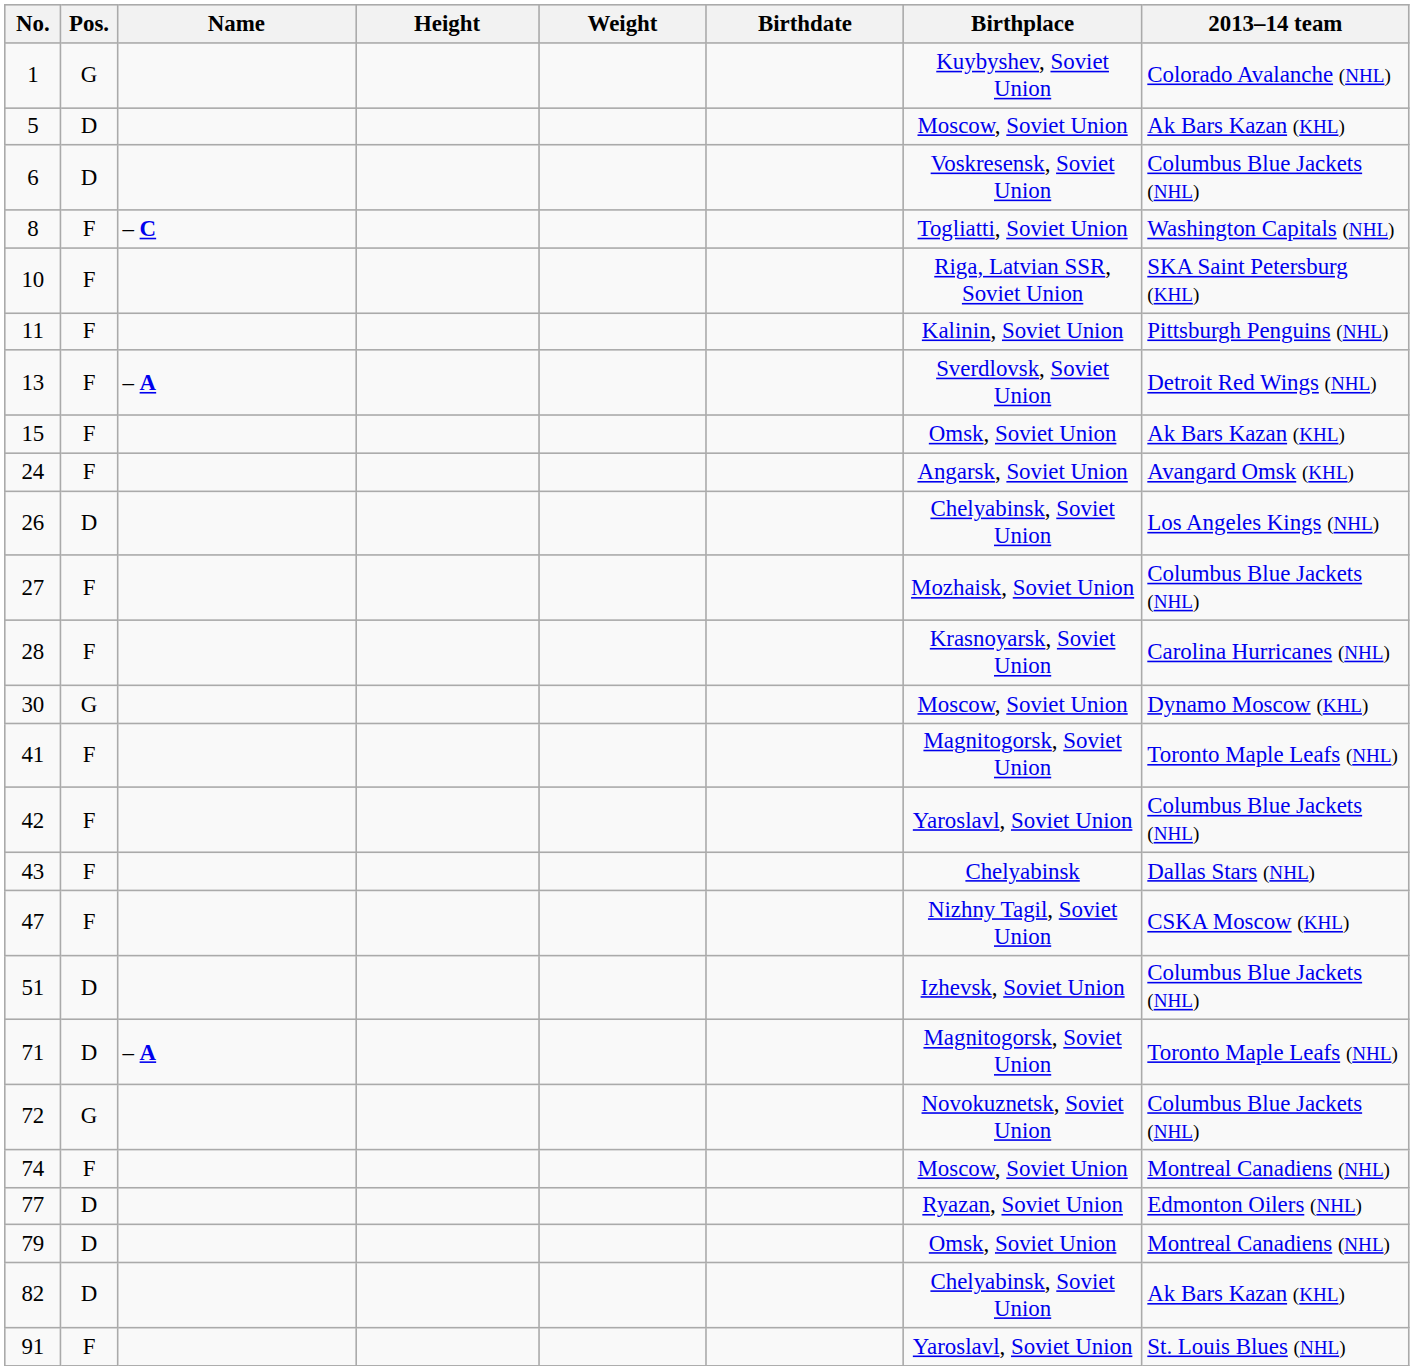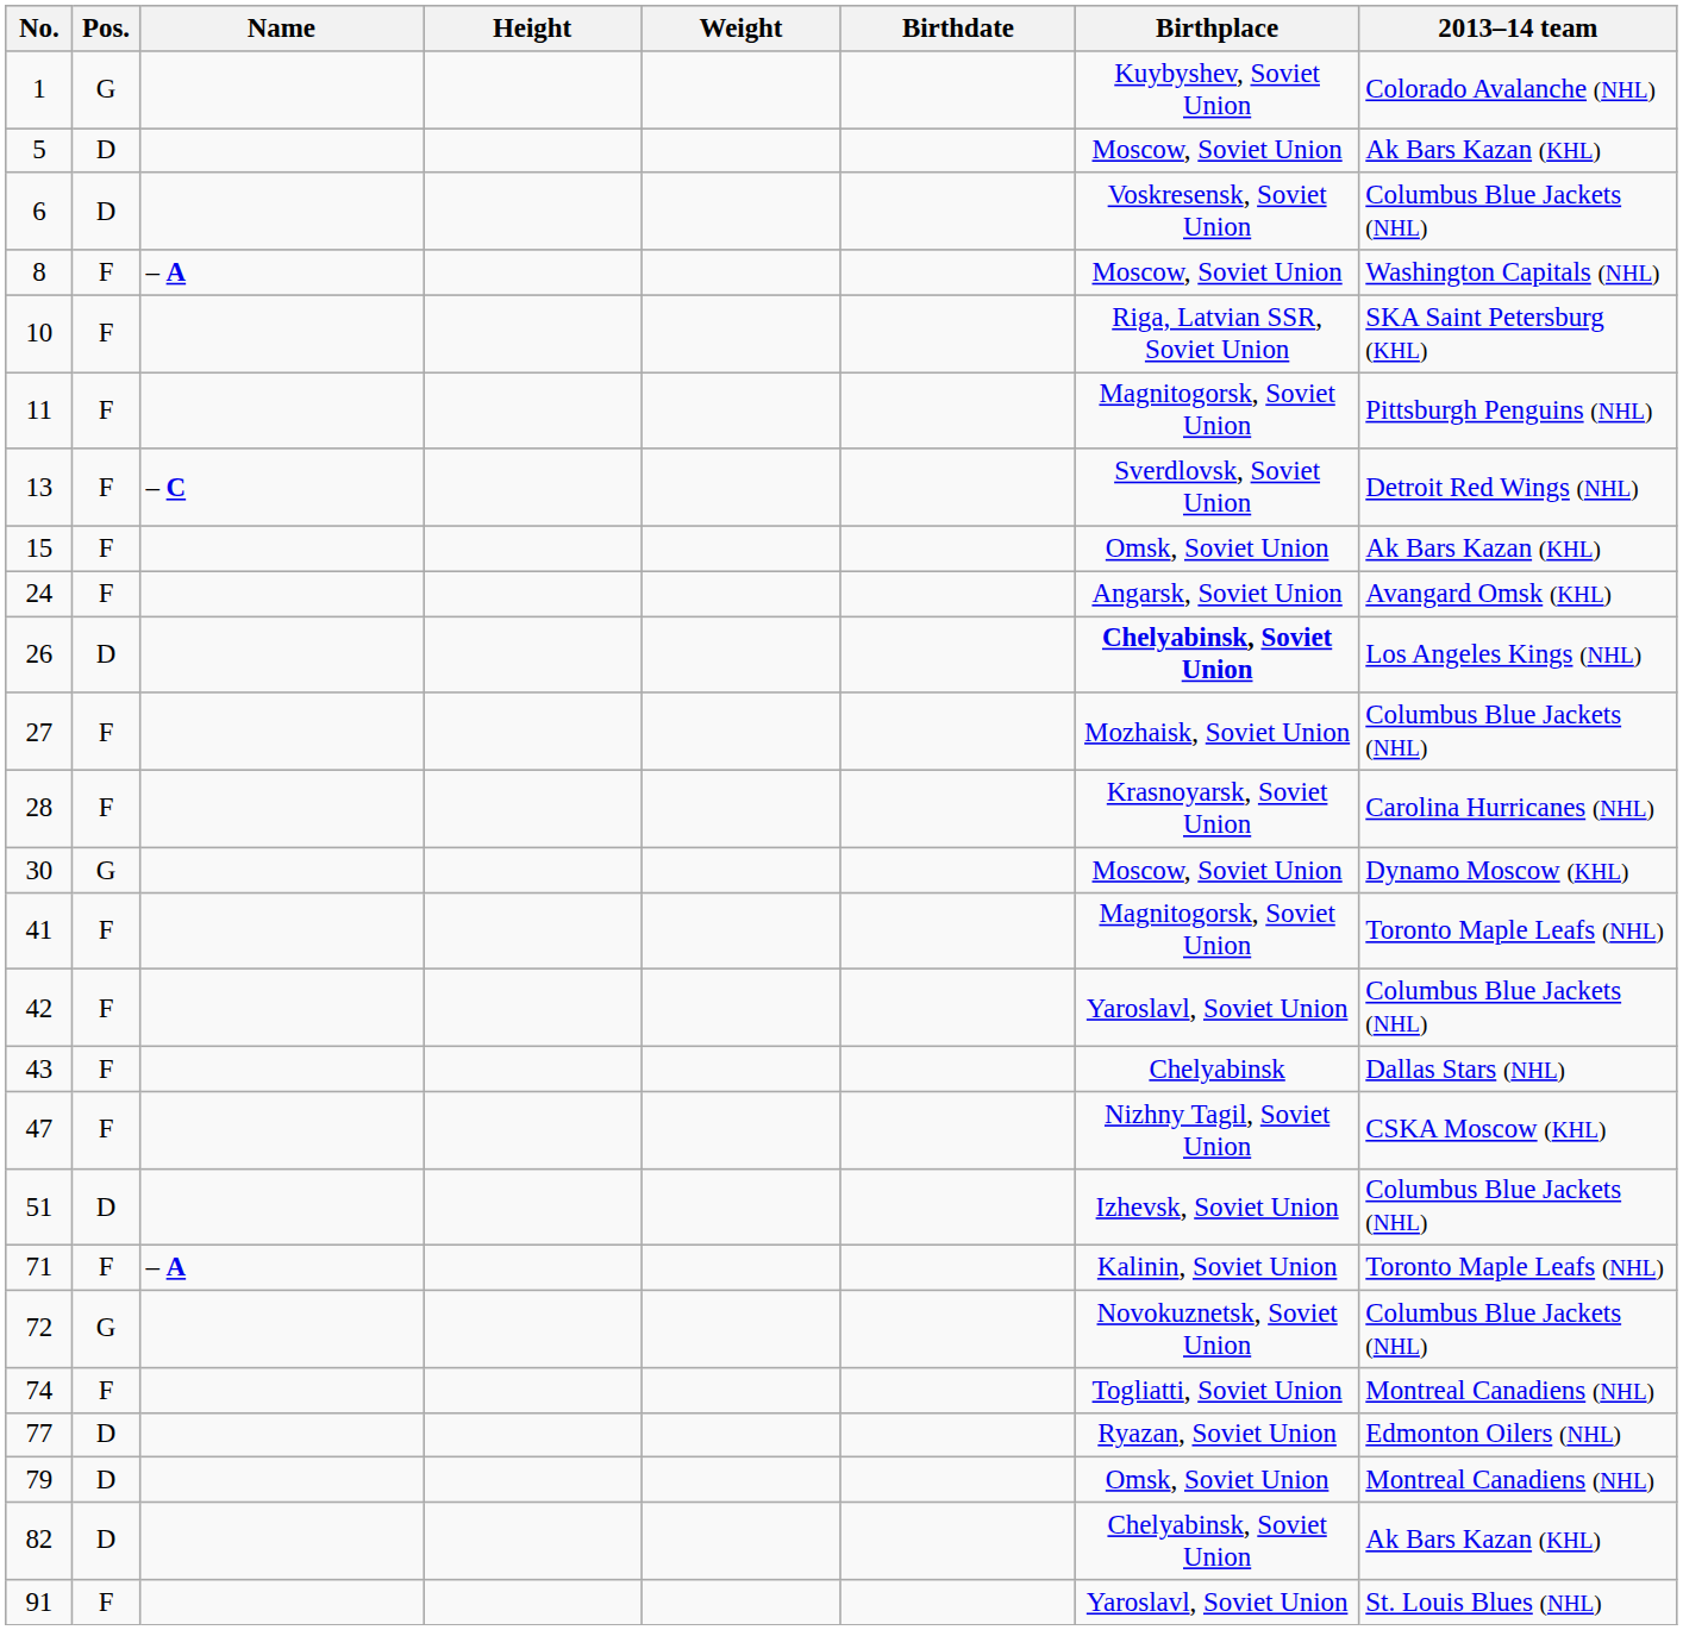 <table class="wikitable sortable" style="width:100%; font-size: 90%; text-align: center;">
 <tr>
 <th style="width:  4%;">No.</th>
 <th style="width:  4%;">Pos.</th>
 <th style="width: 17%;">Name</th>
 <th style="width: 13%;">Height</th>
 <th style="width: 12%;">Weight</th>
 <th style="width: 14%;">Birthdate</th>
 <th style="width: 17%;">Birthplace</th>
 <th style="width: 19%;">2013–14 team</th>
 </tr>
 <tr>
 <td>1</td>
 <td>G</td>
 <td style="text-align:left;"></td>
 <td></td>
 <td></td>
 <td style="text-align:right;"></td>
 <td><a href='#'>Kuybyshev</a>, <a href='#'>Soviet Union</a></td>
 <td style="text-align:left;"> <a href='#'>Colorado Avalanche</a> <small>(<a href='#'>NHL</a>)</small></td>
 </tr>
 <tr>
 <td>5</td>
 <td>D</td>
 <td style="text-align:left;"></td>
 <td></td>
 <td></td>
 <td style="text-align:right;"></td>
 <td><a href='#'>Moscow</a>, <a href='#'>Soviet Union</a></td>
 <td style="text-align:left;"> <a href='#'>Ak Bars Kazan</a> <small>(<a href='#'>KHL</a>)</small></td>
 </tr>
 <tr>
 <td>6</td>
 <td>D</td>
 <td style="text-align:left;"></td>
 <td></td>
 <td></td>
 <td style="text-align:right;"></td>
 <td><a href='#'>Voskresensk</a>, <a href='#'>Soviet Union</a></td>
 <td style="text-align:left;"> <a href='#'>Columbus Blue Jackets</a> <small>(<a href='#'>NHL</a>)</small></td>
 </tr>
 <tr>
 <td>8</td>
 <td>F</td>
-<td style="text-align:left;"> – <strong><a href='#'>C</a></strong></td>
+<td style="text-align:left;"> – <strong><a href='#'>A</a></strong></td>
 <td></td>
 <td></td>
 <td style="text-align:right;"></td>
-<td><a href='#'>Togliatti</a>, <a href='#'>Soviet Union</a></td>
+<td><a href='#'>Moscow</a>, <a href='#'>Soviet Union</a></td>
 <td style="text-align:left;"> <a href='#'>Washington Capitals</a> <small>(<a href='#'>NHL</a>)</small></td>
 </tr>
 <tr>
 <td>10</td>
 <td>F</td>
 <td style="text-align:left;"></td>
 <td></td>
 <td></td>
 <td style="text-align:right;"></td>
 <td><a href='#'>Riga, Latvian SSR</a>, <a href='#'>Soviet Union</a></td>
 <td style="text-align:left;"> <a href='#'>SKA Saint Petersburg</a> <small>(<a href='#'>KHL</a>)</small></td>
 </tr>
 <tr>
 <td>11</td>
 <td>F</td>
 <td style="text-align:left;"></td>
 <td></td>
 <td></td>
 <td style="text-align:right;"></td>
-<td><a href='#'>Kalinin</a>, <a href='#'>Soviet Union</a></td>
+<td><a href='#'>Magnitogorsk</a>, <a href='#'>Soviet Union</a></td>
 <td style="text-align:left;"> <a href='#'>Pittsburgh Penguins</a> <small>(<a href='#'>NHL</a>)</small></td>
 </tr>
 <tr>
 <td>13</td>
 <td>F</td>
-<td style="text-align:left;"> – <strong><a href='#'>A</a></strong></td>
+<td style="text-align:left;"> – <strong><a href='#'>C</a></strong></td>
 <td></td>
 <td></td>
 <td style="text-align:right;"></td>
 <td><a href='#'>Sverdlovsk</a>, <a href='#'>Soviet Union</a></td>
 <td style="text-align:left;"> <a href='#'>Detroit Red Wings</a> <small>(<a href='#'>NHL</a>)</small></td>
 </tr>
 <tr>
 <td>15</td>
 <td>F</td>
 <td style="text-align:left;"></td>
 <td></td>
 <td></td>
 <td style="text-align:right;"></td>
 <td><a href='#'>Omsk</a>, <a href='#'>Soviet Union</a></td>
 <td style="text-align:left;"> <a href='#'>Ak Bars Kazan</a> <small>(<a href='#'>KHL</a>)</small></td>
 </tr>
 <tr>
 <td>24</td>
 <td>F</td>
 <td style="text-align:left;"></td>
 <td></td>
 <td></td>
 <td style="text-align:right;"></td>
 <td><a href='#'>Angarsk</a>, <a href='#'>Soviet Union</a></td>
 <td style="text-align:left;"> <a href='#'>Avangard Omsk</a> <small>(<a href='#'>KHL</a>)</small></td>
 </tr>
 <tr>
 <td>26</td>
 <td>D</td>
 <td style="text-align:left;"></td>
 <td></td>
 <td></td>
 <td style="text-align:right;"></td>
-<td><a href='#'>Chelyabinsk</a>, <a href='#'>Soviet Union</a></td>
+<td><strong><a href='#'>Chelyabinsk</a>, <a href='#'>Soviet Union</a></strong></td>
 <td style="text-align:left;"> <a href='#'>Los Angeles Kings</a> <small>(<a href='#'>NHL</a>)</small></td>
 </tr>
 <tr>
 <td>27</td>
 <td>F</td>
 <td style="text-align:left;"></td>
 <td></td>
 <td></td>
 <td style="text-align:right;"></td>
 <td><a href='#'>Mozhaisk</a>, <a href='#'>Soviet Union</a></td>
 <td style="text-align:left;"> <a href='#'>Columbus Blue Jackets</a> <small>(<a href='#'>NHL</a>)</small></td>
 </tr>
 <tr>
 <td>28</td>
 <td>F</td>
 <td style="text-align:left;"></td>
 <td></td>
 <td></td>
 <td style="text-align:right;"></td>
 <td><a href='#'>Krasnoyarsk</a>, <a href='#'>Soviet Union</a></td>
 <td style="text-align:left;"> <a href='#'>Carolina Hurricanes</a> <small>(<a href='#'>NHL</a>)</small></td>
 </tr>
 <tr>
 <td>30</td>
 <td>G</td>
 <td style="text-align:left;"></td>
 <td></td>
 <td></td>
 <td style="text-align:right;"></td>
 <td><a href='#'>Moscow</a>, <a href='#'>Soviet Union</a></td>
 <td style="text-align:left;"> <a href='#'>Dynamo Moscow</a> <small>(<a href='#'>KHL</a>)</small></td>
 </tr>
 <tr>
 <td>41</td>
 <td>F</td>
 <td style="text-align:left;"></td>
 <td></td>
 <td></td>
 <td style="text-align:right;"></td>
 <td><a href='#'>Magnitogorsk</a>, <a href='#'>Soviet Union</a></td>
 <td style="text-align:left;"> <a href='#'>Toronto Maple Leafs</a> <small>(<a href='#'>NHL</a>)</small></td>
 </tr>
 <tr>
 <td>42</td>
 <td>F</td>
 <td style="text-align:left;"></td>
 <td></td>
 <td></td>
 <td style="text-align:right;"></td>
 <td><a href='#'>Yaroslavl</a>, <a href='#'>Soviet Union</a></td>
 <td style="text-align:left;"> <a href='#'>Columbus Blue Jackets</a> <small>(<a href='#'>NHL</a>)</small></td>
 </tr>
 <tr>
 <td>43</td>
 <td>F</td>
 <td style="text-align:left;"></td>
 <td></td>
 <td></td>
 <td style="text-align:right;"></td>
 <td><a href='#'>Chelyabinsk</a></td>
 <td style="text-align:left;"> <a href='#'>Dallas Stars</a> <small>(<a href='#'>NHL</a>)</small></td>
 </tr>
 <tr>
 <td>47</td>
 <td>F</td>
 <td style="text-align:left;"></td>
 <td></td>
 <td></td>
 <td style="text-align:right;"></td>
 <td><a href='#'>Nizhny Tagil</a>, <a href='#'>Soviet Union</a></td>
 <td style="text-align:left;"> <a href='#'>CSKA Moscow</a> <small>(<a href='#'>KHL</a>)</small></td>
 </tr>
 <tr>
 <td>51</td>
 <td>D</td>
 <td style="text-align:left;"></td>
 <td></td>
 <td></td>
 <td style="text-align:right;"></td>
 <td><a href='#'>Izhevsk</a>, <a href='#'>Soviet Union</a></td>
 <td style="text-align:left;"> <a href='#'>Columbus Blue Jackets</a> <small>(<a href='#'>NHL</a>)</small></td>
 </tr>
 <tr>
 <td>71</td>
-<td>D</td>
+<td>F</td>
 <td style="text-align:left;"> – <strong><a href='#'>A</a></strong></td>
 <td></td>
 <td></td>
 <td style="text-align:right;"></td>
-<td><a href='#'>Magnitogorsk</a>, <a href='#'>Soviet Union</a></td>
+<td><a href='#'>Kalinin</a>, <a href='#'>Soviet Union</a></td>
 <td style="text-align:left;"> <a href='#'>Toronto Maple Leafs</a> <small>(<a href='#'>NHL</a>)</small></td>
 </tr>
 <tr>
 <td>72</td>
 <td>G</td>
 <td style="text-align:left;"></td>
 <td></td>
 <td></td>
 <td style="text-align:right;"></td>
 <td><a href='#'>Novokuznetsk</a>, <a href='#'>Soviet Union</a></td>
 <td style="text-align:left;"> <a href='#'>Columbus Blue Jackets</a> <small>(<a href='#'>NHL</a>)</small></td>
 </tr>
 <tr>
 <td>74</td>
 <td>F</td>
 <td style="text-align:left;"></td>
 <td></td>
 <td></td>
 <td style="text-align:right;"></td>
-<td><a href='#'>Moscow</a>, <a href='#'>Soviet Union</a></td>
+<td><a href='#'>Togliatti</a>, <a href='#'>Soviet Union</a></td>
 <td style="text-align:left;"> <a href='#'>Montreal Canadiens</a> <small>(<a href='#'>NHL</a>)</small></td>
 </tr>
 <tr>
 <td>77</td>
 <td>D</td>
 <td style="text-align:left;"></td>
 <td></td>
 <td></td>
 <td style="text-align:right;"></td>
 <td><a href='#'>Ryazan</a>, <a href='#'>Soviet Union</a></td>
 <td style="text-align:left;"> <a href='#'>Edmonton Oilers</a> <small>(<a href='#'>NHL</a>)</small></td>
 </tr>
 <tr>
 <td>79</td>
 <td>D</td>
 <td style="text-align:left;"></td>
 <td></td>
 <td></td>
 <td style="text-align:right;"></td>
 <td><a href='#'>Omsk</a>, <a href='#'>Soviet Union</a></td>
 <td style="text-align:left;"> <a href='#'>Montreal Canadiens</a> <small>(<a href='#'>NHL</a>)</small></td>
 </tr>
 <tr>
 <td>82</td>
 <td>D</td>
 <td style="text-align:left;"></td>
 <td></td>
 <td></td>
 <td style="text-align:right;"></td>
 <td><a href='#'>Chelyabinsk</a>, <a href='#'>Soviet Union</a></td>
 <td style="text-align:left;"> <a href='#'>Ak Bars Kazan</a> <small>(<a href='#'>KHL</a>)</small></td>
 </tr>
 <tr>
 <td>91</td>
 <td>F</td>
 <td style="text-align:left;"></td>
 <td></td>
 <td></td>
 <td style="text-align:right;"></td>
 <td><a href='#'>Yaroslavl</a>, <a href='#'>Soviet Union</a></td>
 <td style="text-align:left;"> <a href='#'>St. Louis Blues</a> <small>(<a href='#'>NHL</a>)</small></td>
 </tr>
 </table>
